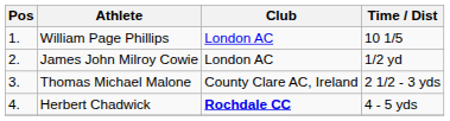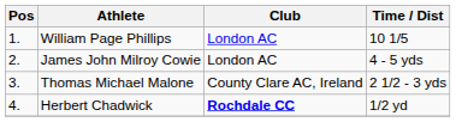 <table class="wikitable">
 <tr>
 <th>Pos</th>
 <th>Athlete</th>
 <th>Club</th>
 <th>Time / Dist</th>
 </tr>
 <tr>
 <td>1.</td>
 <td>William Page Phillips</td>
 <td><a href='#'>London AC</a></td>
 <td>10 1/5</td>
 </tr>
 <tr>
 <td>2.</td>
 <td>James John Milroy Cowie</td>
 <td>London AC</td>
-<td>1/2 yd</td>
+<td>4 - 5 yds</td>
 </tr>
 <tr>
 <td>3.</td>
 <td>Thomas Michael Malone</td>
 <td>County Clare AC, Ireland</td>
 <td>2 1/2 - 3 yds</td>
 </tr>
 <tr>
 <td>4.</td>
 <td>Herbert Chadwick</td>
 <td><strong><a href='#'>Rochdale CC</a></strong></td>
-<td>4 - 5 yds</td>
+<td>1/2 yd</td>
 </tr>
 <tr>
 </tr>
 </table>
